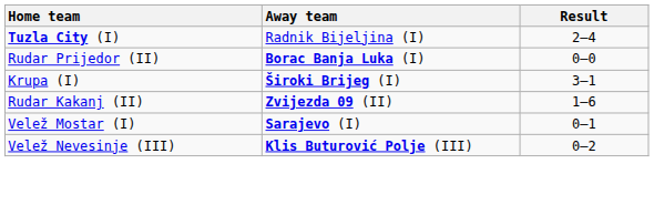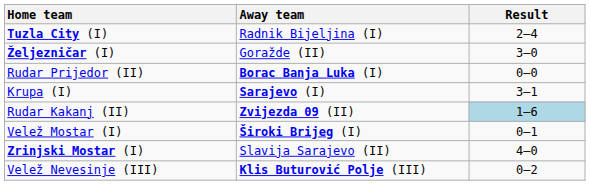 <table class="wikitable" style="width:50%">
 <tr>
 <th style="width:40%; text-align:left">Home team</th>
 <th style="width:40%; text-align:left">Away team</th>
 <th>Result</th>
 </tr>
 <tr>
 <td><strong><a href='#'>Tuzla City</a></strong> (I)</td>
 <td><a href='#'>Radnik Bijeljina</a> (I)</td>
 <td style="text-align:center">2–4</td>
 </tr>
 <tr>
+<td><strong><a href='#'>Željezničar</a></strong> (I)</td>
+<td><a href='#'>Goražde</a> (II)</td>
+<td style="text-align:center">3–0</td>
+</tr>
+<tr>
 <td><a href='#'>Rudar Prijedor</a> (II)</td>
 <td><strong><a href='#'>Borac Banja Luka</a></strong> (I)</td>
 <td style="text-align:center">0–0 </td>
 </tr>
 <tr>
 <td><a href='#'>Krupa</a> (I)</td>
-<td><strong><a href='#'>Široki Brijeg</a></strong> (I)</td>
+<td><strong><a href='#'>Sarajevo</a></strong> (I)</td>
 <td style="text-align:center">3–1</td>
 </tr>
 <tr>
 <td><a href='#'>Rudar Kakanj</a> (II)</td>
 <td><strong><a href='#'>Zvijezda 09</a></strong> (II)</td>
-<td style="text-align:center">1–6</td>
+<td style="background: lightblue; text-align:center">1–6</td>
 </tr>
 <tr>
 <td><a href='#'>Velež Mostar</a> (I)</td>
-<td><strong><a href='#'>Sarajevo</a></strong> (I)</td>
+<td><strong><a href='#'>Široki Brijeg</a></strong> (I)</td>
 <td style="text-align:center">0–1</td>
+</tr>
+<tr>
+<td><strong><a href='#'>Zrinjski Mostar</a></strong> (I)</td>
+<td><a href='#'>Slavija Sarajevo</a> (II)</td>
+<td style="text-align:center">4–0</td>
 </tr>
 <tr>
 <td><a href='#'>Velež Nevesinje</a> (III)</td>
 <td><strong><a href='#'>Klis Buturović Polje</a></strong> (III)</td>
 <td style="text-align:center">0–2</td>
 </tr>
 </table>
